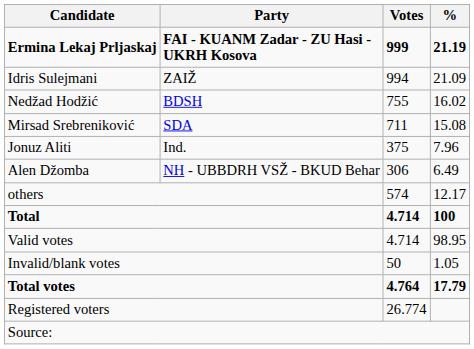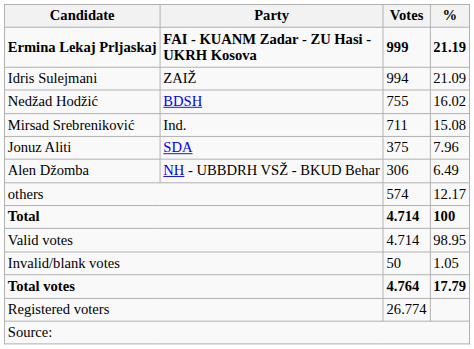 <table class="wikitable" style="text-align: left;">
 <tr>
 <th>Candidate</th>
 <th>Party</th>
 <th>Votes</th>
 <th>%</th>
 </tr>
 <tr>
 <td><strong>Ermina Lekaj Prljaskaj</strong></td>
 <td><strong>FAI - KUANM Zadar - ZU Hasi -<br>UKRH Kosova</strong></td>
 <td><strong>999</strong></td>
 <td><strong>21.19</strong></td>
 </tr>
 <tr>
 <td>Idris Sulejmani</td>
 <td>ZAIŽ</td>
 <td>994</td>
 <td>21.09</td>
 </tr>
 <tr>
 <td>Nedžad Hodžić</td>
 <td><a href='#'>BDSH</a></td>
 <td>755</td>
 <td>16.02</td>
 </tr>
 <tr>
 <td>Mirsad Srebreniković</td>
-<td><a href='#'>SDA</a></td>
+<td>Ind.</td>
 <td>711</td>
 <td>15.08</td>
 </tr>
 <tr>
 <td>Jonuz Aliti</td>
-<td>Ind.</td>
+<td><a href='#'>SDA</a></td>
 <td>375</td>
 <td>7.96</td>
 </tr>
 <tr>
 <td>Alen Džomba</td>
 <td><a href='#'>NH</a> - UBBDRH VSŽ - BKUD Behar</td>
 <td>306</td>
 <td>6.49</td>
 </tr>
 <tr>
 <td colspan="2">others</td>
 <td>574</td>
 <td>12.17</td>
 </tr>
 <tr>
 <td colspan="2"><strong>Total</strong></td>
 <td><strong>4.714</strong></td>
 <td><strong>100</strong></td>
 </tr>
 <tr>
 <td colspan="2">Valid votes</td>
 <td>4.714</td>
 <td>98.95</td>
 </tr>
 <tr>
 <td colspan="2">Invalid/blank votes</td>
 <td>50</td>
 <td>1.05</td>
 </tr>
 <tr>
 <td colspan="2"><strong>Total votes</strong></td>
 <td><strong>4.764</strong></td>
 <td><strong>17.79</strong></td>
 </tr>
 <tr>
 <td colspan="2">Registered voters</td>
 <td>26.774</td>
 <td></td>
 </tr>
 <tr>
 <td colspan="4">Source: </td>
 </tr>
 </table>
